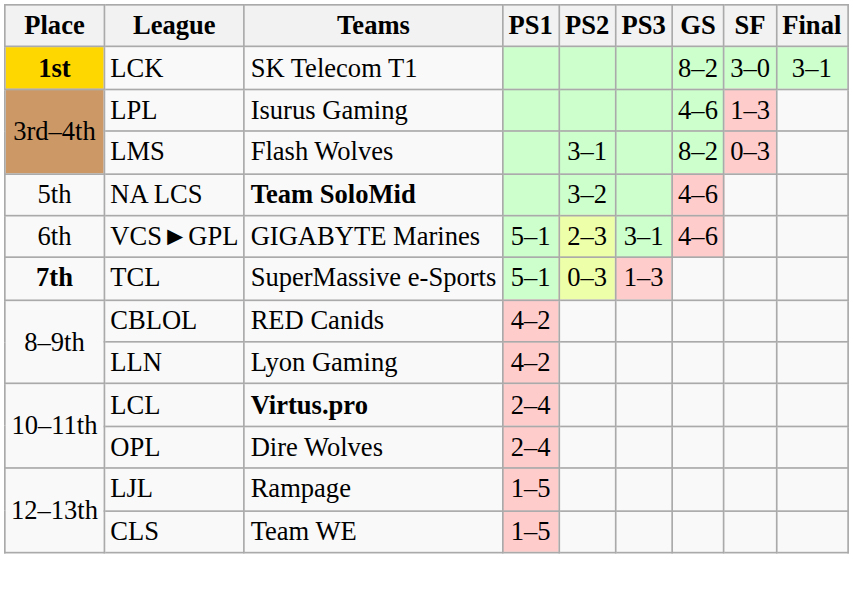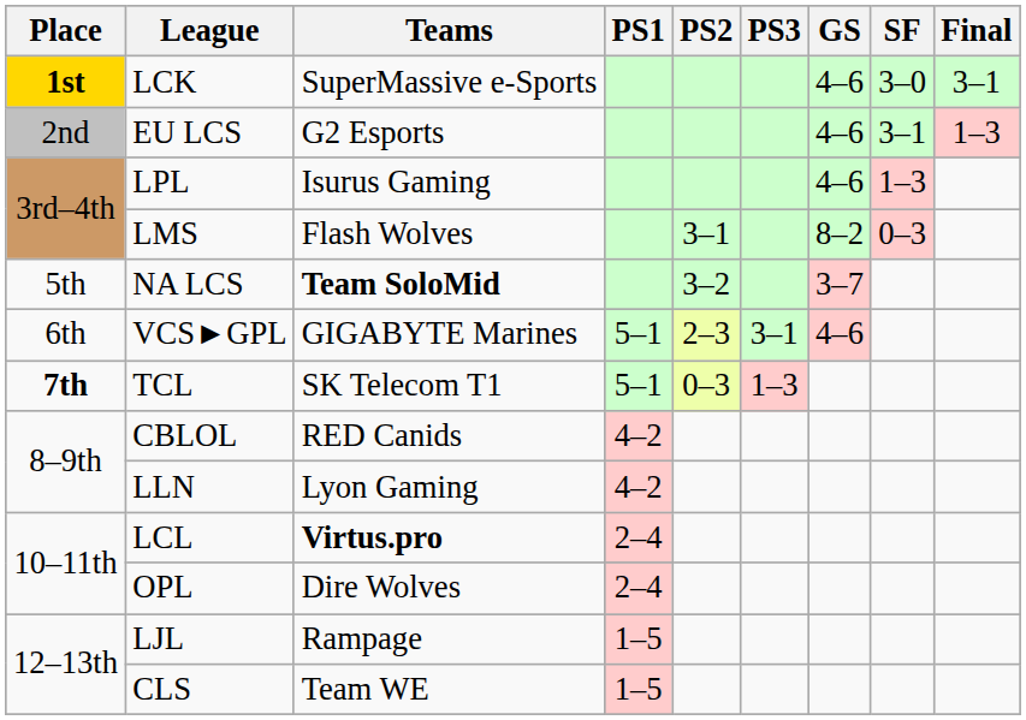 <table class="wikitable" style="text-align:center; white-space:nowrap;">
 <tr>
 <th>Place</th>
 <th>League</th>
 <th>Teams</th>
 <th title="Play-in Stage round 1">PS1</th>
 <th title="Play-in Stage round 2">PS2</th>
 <th>PS3</th>
 <th title="Group Stage">GS</th>
 <th title="Semifinals">SF</th>
 <th>Final</th>
 </tr>
 <tr>
 <td style="background-color: gold;"><strong>1st</strong></td>
 <td title="League of Legends Champions Korea" style="text-align: left;">LCK</td>
-<td style="text-align: left;">SK Telecom T1</td>
+<td style="text-align: left;">SuperMassive e-Sports</td>
 <td style="background-color: #ccffcc;"></td>
 <td style="background-color: #ccffcc;"></td>
 <td style="background-color: #ccffcc;"></td>
-<td style="background-color: #ccffcc;">8–2</td>
+<td style="background-color: #ccffcc;">4–6</td>
 <td style="background-color: #ccffcc;">3–0</td>
 <td style="background-color: #ccffcc;">3–1</td>
+</tr>
+<tr>
+<td style="background-color: silver;">2nd</td>
+<td title="European League of Legends Championship Series" style="text-align: left;">EU LCS</td>
+<td style="text-align: left;">G2 Esports</td>
+<td style="background-color: #ccffcc;"></td>
+<td style="background-color: #ccffcc;"></td>
+<td style="background-color: #ccffcc;"></td>
+<td style="background-color: #ccffcc;">4–6</td>
+<td style="background-color: #ccffcc;">3–1</td>
+<td style="background-color: #ffcccc;">1–3</td>
 </tr>
 <tr>
 <td rowspan="2" style="background-color: #c96;">3rd–4th</td>
 <td title="League of Legends Pro League" style="text-align: left;">LPL</td>
 <td style="text-align: left;">Isurus Gaming</td>
 <td style="background-color: #ccffcc;"></td>
 <td style="background-color: #ccffcc;"></td>
 <td style="background-color: #ccffcc;"></td>
 <td style="background-color: #ccffcc;">4–6</td>
 <td style="background-color: #ffcccc;">1–3</td>
 <td></td>
 </tr>
 <tr>
 <td title="League of Legends Master Series" style="text-align: left;">LMS</td>
 <td style="text-align: left;">Flash Wolves</td>
 <td style="background-color: #ccffcc;"></td>
 <td style="background-color: #ccffcc;">3–1</td>
 <td style="background-color: #ccffcc;"></td>
 <td style="background-color: #ccffcc;">8–2</td>
 <td style="background-color: #ffcccc;">0–3</td>
 <td></td>
 </tr>
 <tr>
 <td>5th</td>
 <td title="North American League of Legends Championship Series" style="text-align: left;">NA LCS</td>
 <td style="text-align: left;"><strong>Team SoloMid</strong></td>
 <td style="background-color: #ccffcc;"></td>
 <td style="background-color: #ccffcc;">3–2</td>
 <td style="background-color: #ccffcc;"></td>
-<td style="background-color: #ffcccc;">4–6</td>
+<td style="background-color: #ffcccc;">3–7</td>
 <td></td>
 <td></td>
 </tr>
 <tr>
 <td>6th</td>
 <td title="Vietnam Championship Series ► Garena Premier League" style="text-align: left;">VCS►GPL</td>
 <td style="text-align: left;">GIGABYTE Marines</td>
 <td style="background-color: #ccffcc;">5–1</td>
 <td style="background-color: #eeffaa;">2–3</td>
 <td style="background-color: #ccffcc;">3–1</td>
 <td style="background-color: #ffcccc;">4–6</td>
 <td></td>
 <td></td>
 </tr>
 <tr>
 <td><strong>7th</strong></td>
 <td title="Turkish Championship League" style="text-align: left;">TCL</td>
-<td style="text-align: left;">SuperMassive e-Sports</td>
+<td style="text-align: left;">SK Telecom T1</td>
 <td style="background-color: #ccffcc;">5–1</td>
 <td style="background-color: #eeffaa;">0–3</td>
 <td style="background-color: #ffcccc;">1–3</td>
 <td></td>
 <td></td>
 <td></td>
 </tr>
 <tr>
 <td rowspan="2">8–9th</td>
 <td title="Campeonato Brasileiro de League of Legends" style="text-align: left;">CBLOL</td>
 <td style="text-align: left;">RED Canids</td>
 <td style="background-color: #ffcccc;">4–2</td>
 <td></td>
 <td></td>
 <td></td>
 <td></td>
 <td></td>
 </tr>
 <tr>
 <td title="Liga Latinoamérica Norte" style="text-align: left;">LLN</td>
 <td style="text-align: left;">Lyon Gaming</td>
 <td style="background-color: #ffcccc;">4–2</td>
 <td></td>
 <td></td>
 <td></td>
 <td></td>
 <td></td>
 </tr>
 <tr>
 <td rowspan="2">10–11th</td>
 <td title="League of Legends Continental League" style="text-align: left;">LCL</td>
 <td style="text-align: left;"><strong>Virtus.pro</strong></td>
 <td style="background-color: #ffcccc;">2–4</td>
 <td></td>
 <td></td>
 <td></td>
 <td></td>
 <td></td>
 </tr>
 <tr>
 <td title="Oceanic Pro League" style="text-align: left;">OPL</td>
 <td style="text-align: left;">Dire Wolves</td>
 <td style="background-color: #ffcccc;">2–4</td>
 <td></td>
 <td></td>
 <td></td>
 <td></td>
 <td></td>
 </tr>
 <tr>
 <td rowspan="2">12–13th</td>
 <td title="League of Legends Japan League" style="text-align: left;">LJL</td>
 <td style="text-align: left;">Rampage</td>
 <td style="background-color: #ffcccc;">1–5</td>
 <td></td>
 <td></td>
 <td></td>
 <td></td>
 <td></td>
 </tr>
 <tr>
 <td title="Copa Latinoamérica Sur" style="text-align: left;">CLS</td>
 <td style="text-align: left;">Team WE</td>
 <td style="background-color: #ffcccc;">1–5</td>
 <td></td>
 <td></td>
 <td></td>
 <td></td>
 <td></td>
 </tr>
 </table>
